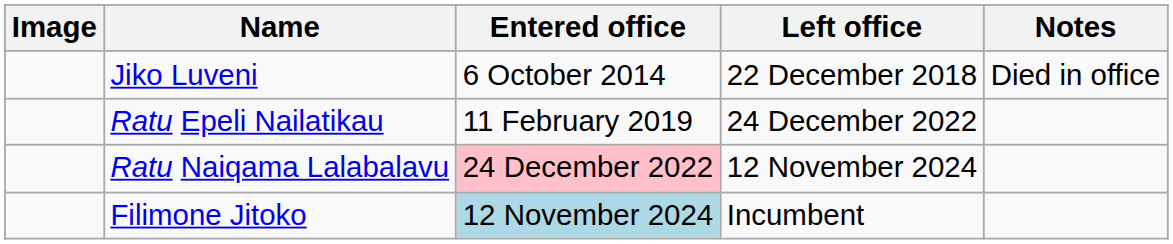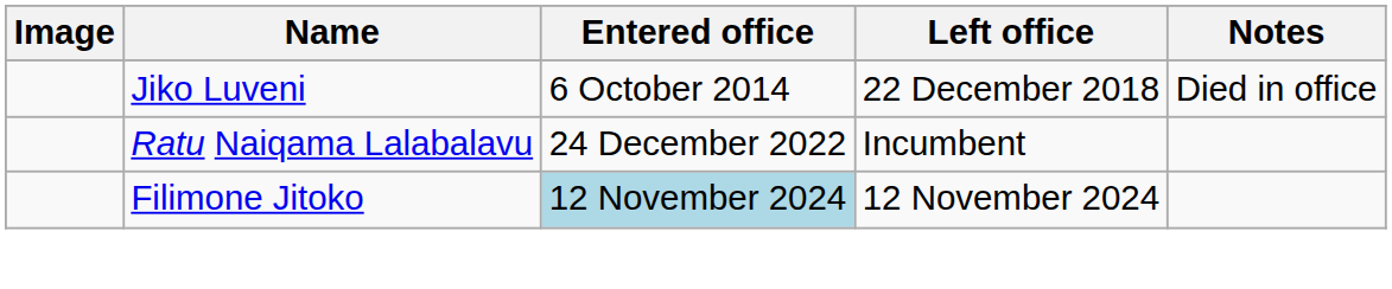 <table class="wikitable">
 <tr>
 <th>Image</th>
 <th>Name</th>
 <th>Entered office</th>
 <th>Left office</th>
 <th>Notes</th>
 </tr>
 <tr>
 <td></td>
 <td><a href='#'>Jiko Luveni</a></td>
 <td>6 October 2014</td>
 <td>22 December 2018</td>
 <td>Died in office</td>
 </tr>
 <tr>
 <td></td>
-<td><em><a href='#'>Ratu</a></em> <a href='#'>Epeli Nailatikau</a></td>
-<td>11 February 2019</td>
+<td><em><a href='#'>Ratu</a></em> <a href='#'>Naiqama Lalabalavu</a></td>
 <td>24 December 2022</td>
-<td></td>
-</tr>
-<tr>
-<td></td>
-<td><em><a href='#'>Ratu</a></em> <a href='#'>Naiqama Lalabalavu</a></td>
-<td style="background: pink;">24 December 2022</td>
-<td>12 November 2024</td>
+<td>Incumbent</td>
 <td></td>
 </tr>
 <tr>
 <td></td>
 <td><a href='#'>Filimone Jitoko</a></td>
 <td style="background: lightblue;">12 November 2024</td>
-<td>Incumbent</td>
+<td>12 November 2024</td>
 <td></td>
 </tr>
 </table>
